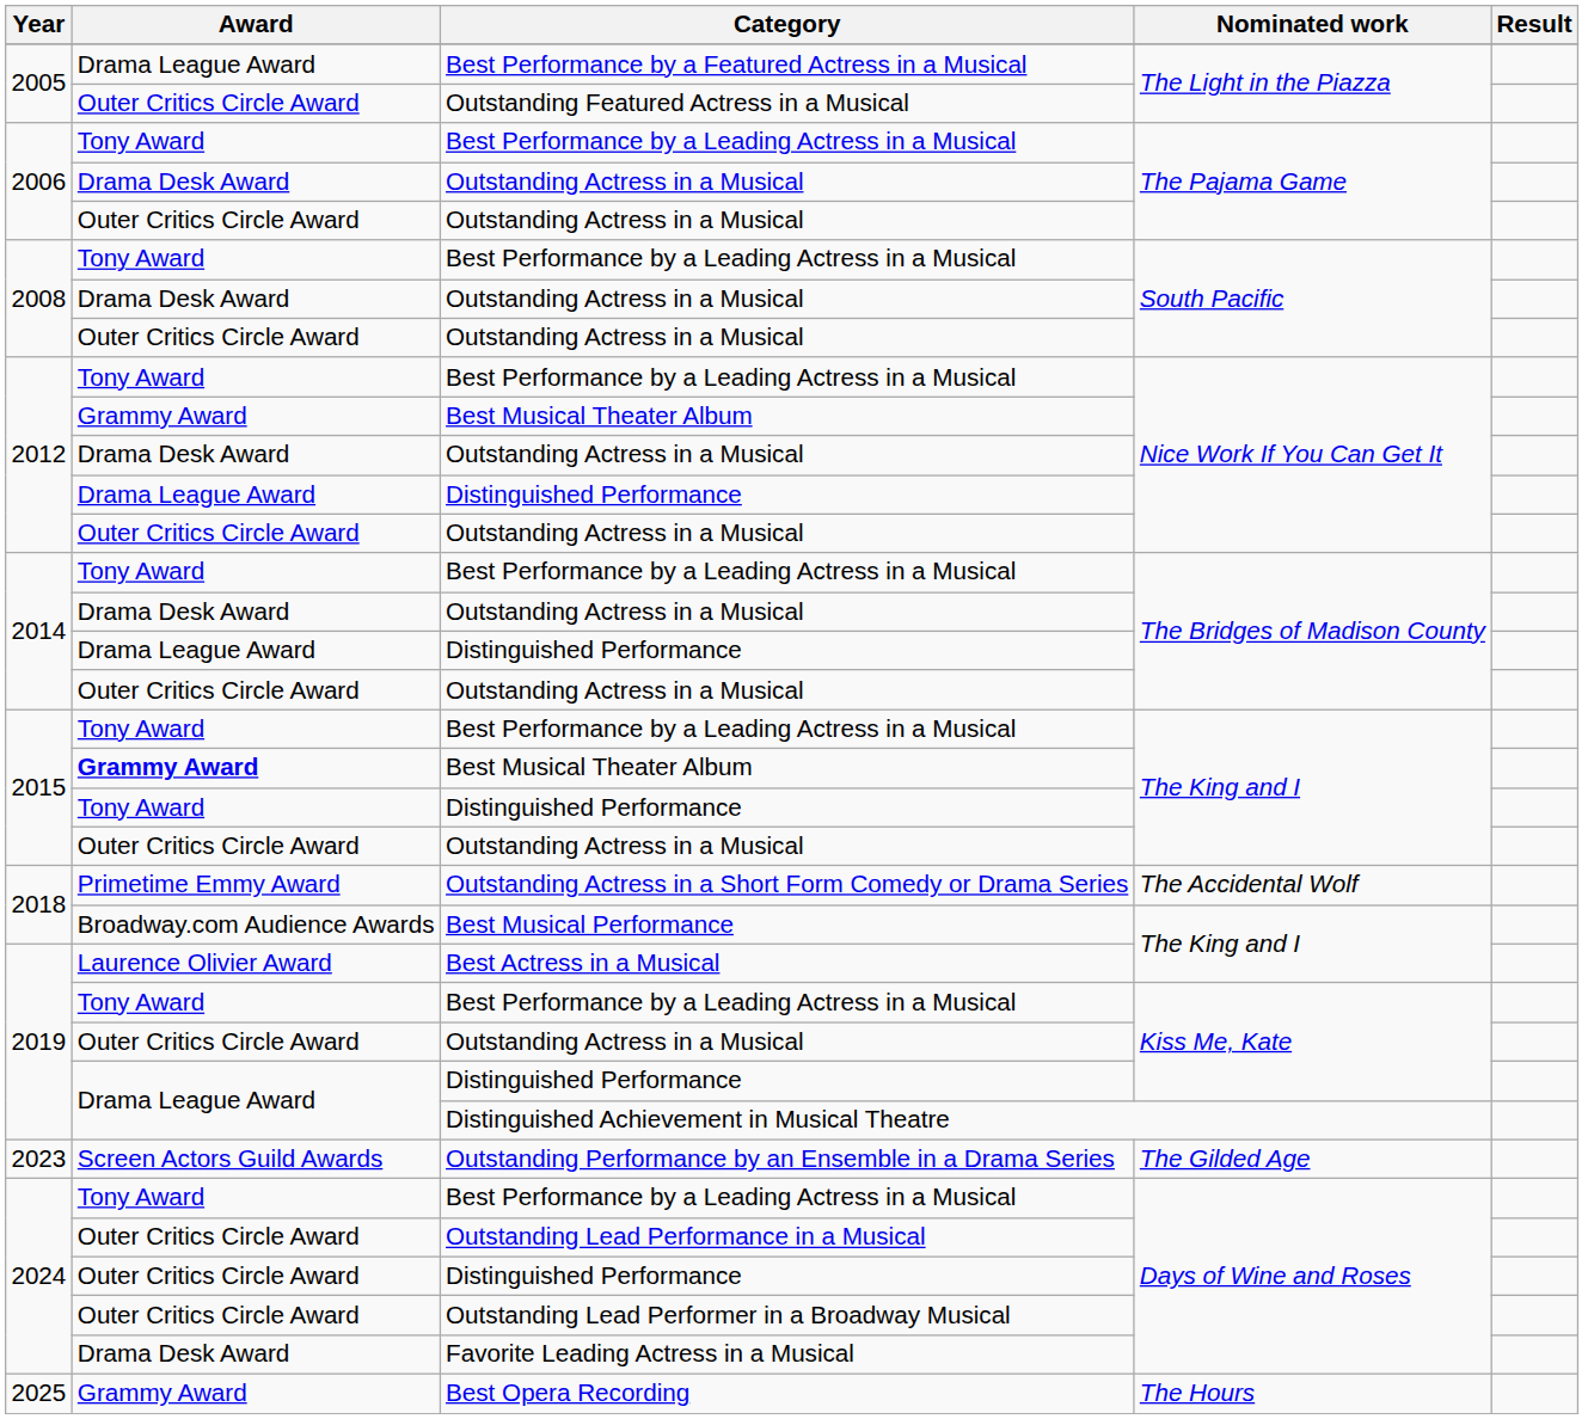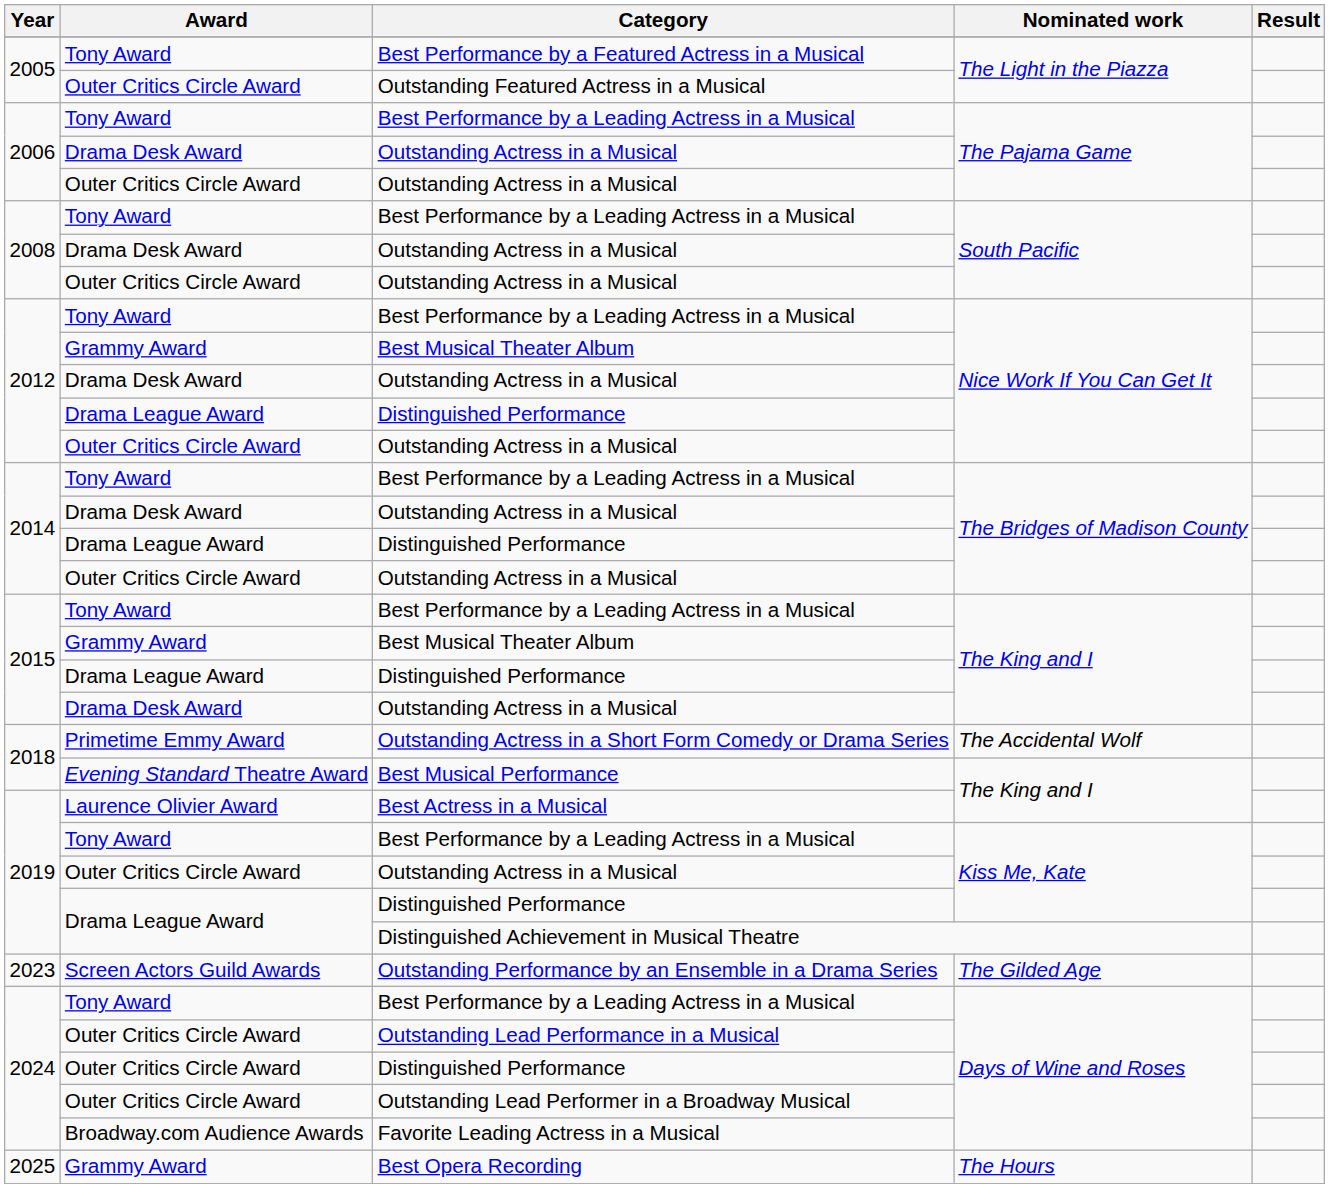 <table class="wikitable">
 <tr>
 <th>Year</th>
 <th>Award</th>
 <th>Category</th>
 <th>Nominated work</th>
 <th>Result</th>
 </tr>
 <tr>
 </tr>
 <tr>
 <td rowspan="2" align="center">2005</td>
-<td>Drama League Award</td>
+<td><a href='#'>Tony Award</a></td>
 <td><a href='#'>Best Performance by a Featured Actress in a Musical</a></td>
 <td rowspan="2"><em><a href='#'>The Light in the Piazza</a></em></td>
 <td></td>
 </tr>
 <tr>
 <td><a href='#'>Outer Critics Circle Award</a></td>
 <td>Outstanding Featured Actress in a Musical</td>
 <td></td>
 </tr>
 <tr>
 <td rowspan="3" align="center">2006</td>
 <td><a href='#'>Tony Award</a></td>
 <td><a href='#'>Best Performance by a Leading Actress in a Musical</a></td>
 <td rowspan="3"><em><a href='#'>The Pajama Game</a></em></td>
 <td></td>
 </tr>
 <tr>
 <td><a href='#'>Drama Desk Award</a></td>
 <td><a href='#'>Outstanding Actress in a Musical</a></td>
 <td></td>
 </tr>
 <tr>
 <td>Outer Critics Circle Award</td>
 <td>Outstanding Actress in a Musical</td>
 <td></td>
 </tr>
 <tr>
 <td rowspan="3" align="center">2008</td>
 <td><a href='#'>Tony Award</a></td>
 <td>Best Performance by a Leading Actress in a Musical</td>
 <td rowspan="3"><em><a href='#'>South Pacific</a></em></td>
 <td></td>
 </tr>
 <tr>
 <td>Drama Desk Award</td>
 <td>Outstanding Actress in a Musical</td>
 <td></td>
 </tr>
 <tr>
 <td>Outer Critics Circle Award</td>
 <td>Outstanding Actress in a Musical</td>
 <td></td>
 </tr>
 <tr>
 <td rowspan="5" align="center">2012</td>
 <td><a href='#'>Tony Award</a></td>
 <td>Best Performance by a Leading Actress in a Musical</td>
 <td rowspan="5"><em><a href='#'>Nice Work If You Can Get It</a></em></td>
 <td></td>
 </tr>
 <tr>
 <td><a href='#'>Grammy Award</a></td>
 <td><a href='#'>Best Musical Theater Album</a></td>
 <td></td>
 </tr>
 <tr>
 <td>Drama Desk Award</td>
 <td>Outstanding Actress in a Musical</td>
 <td></td>
 </tr>
 <tr>
 <td><a href='#'>Drama League Award</a></td>
 <td><a href='#'>Distinguished Performance</a></td>
 <td></td>
 </tr>
 <tr>
 <td><a href='#'>Outer Critics Circle Award</a></td>
 <td>Outstanding Actress in a Musical</td>
 <td></td>
 </tr>
 <tr>
 <td rowspan="4" align="center">2014</td>
 <td><a href='#'>Tony Award</a></td>
 <td>Best Performance by a Leading Actress in a Musical</td>
 <td rowspan="4"><em><a href='#'>The Bridges of Madison County</a></em></td>
 <td></td>
 </tr>
 <tr>
 <td>Drama Desk Award</td>
 <td>Outstanding Actress in a Musical</td>
 <td></td>
 </tr>
 <tr>
 <td>Drama League Award</td>
 <td>Distinguished Performance</td>
 <td></td>
 </tr>
 <tr>
 <td>Outer Critics Circle Award</td>
 <td>Outstanding Actress in a Musical</td>
 <td></td>
 </tr>
 <tr>
 <td rowspan="4" align="center">2015</td>
 <td><a href='#'>Tony Award</a></td>
 <td>Best Performance by a Leading Actress in a Musical</td>
 <td rowspan="4"><em><a href='#'>The King and I</a></em></td>
 <td></td>
 </tr>
 <tr>
-<td><strong><a href='#'>Grammy Award</a></strong></td>
+<td><a href='#'>Grammy Award</a></td>
 <td>Best Musical Theater Album</td>
 <td></td>
 </tr>
 <tr>
-<td><a href='#'>Tony Award</a></td>
+<td>Drama League Award</td>
 <td>Distinguished Performance</td>
 <td></td>
 </tr>
 <tr>
-<td>Outer Critics Circle Award</td>
+<td><a href='#'>Drama Desk Award</a></td>
 <td>Outstanding Actress in a Musical</td>
 <td></td>
 </tr>
 <tr>
 <td rowspan="2" align="center">2018</td>
 <td><a href='#'>Primetime Emmy Award</a></td>
 <td><a href='#'>Outstanding Actress in a Short Form Comedy or Drama Series</a></td>
 <td rowspan="1"><em>The Accidental Wolf</em></td>
 <td></td>
 </tr>
 <tr>
-<td>Broadway.com Audience Awards</td>
+<td><a href='#'><em>Evening Standard</em> Theatre Award</a></td>
 <td><a href='#'>Best Musical Performance</a></td>
 <td rowspan="2"><em>The King and I</em></td>
 <td></td>
 </tr>
 <tr>
 <td rowspan="5" align="center">2019</td>
 <td><a href='#'>Laurence Olivier Award</a></td>
 <td><a href='#'>Best Actress in a Musical</a></td>
 <td></td>
 </tr>
 <tr>
 <td><a href='#'>Tony Award</a></td>
 <td>Best Performance by a Leading Actress in a Musical</td>
 <td rowspan="3"><em><a href='#'>Kiss Me, Kate</a></em></td>
 <td></td>
 </tr>
 <tr>
 <td>Outer Critics Circle Award</td>
 <td>Outstanding Actress in a Musical</td>
 <td></td>
 </tr>
 <tr>
 <td rowspan="2">Drama League Award</td>
 <td>Distinguished Performance</td>
 <td></td>
 </tr>
 <tr>
 <td colspan="2">Distinguished Achievement in Musical Theatre</td>
 <td></td>
 </tr>
 <tr>
 <td align="center">2023</td>
 <td><a href='#'>Screen Actors Guild Awards</a></td>
 <td><a href='#'>Outstanding Performance by an Ensemble in a Drama Series</a></td>
 <td><em><a href='#'>The Gilded Age</a></em></td>
 <td></td>
 </tr>
 <tr>
 <td rowspan="5" align="center">2024</td>
 <td><a href='#'>Tony Award</a></td>
 <td>Best Performance by a Leading Actress in a Musical</td>
 <td rowspan="5"><em><a href='#'>Days of Wine and Roses</a></em></td>
 <td></td>
 </tr>
 <tr>
 <td>Outer Critics Circle Award</td>
 <td><a href='#'>Outstanding Lead Performance in a Musical</a></td>
 <td></td>
 </tr>
 <tr>
 <td>Outer Critics Circle Award</td>
 <td>Distinguished Performance</td>
 <td></td>
 </tr>
 <tr>
 <td>Outer Critics Circle Award</td>
 <td>Outstanding Lead Performer in a Broadway Musical</td>
 <td></td>
 </tr>
 <tr>
-<td>Drama Desk Award</td>
+<td>Broadway.com Audience Awards</td>
 <td>Favorite Leading Actress in a Musical</td>
 <td></td>
 </tr>
 <tr>
 <td>2025</td>
 <td><a href='#'>Grammy Award</a></td>
 <td><a href='#'>Best Opera Recording</a></td>
 <td><em><a href='#'>The Hours</a></em></td>
 <td></td>
 </tr>
 </table>
